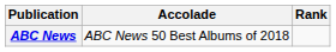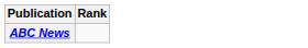 <table class="wikitable sortable plainrowheaders">
 <tr>
 <th scope="col">Publication</th>
-<th scope="col">Accolade</th>
 <th scope="col">Rank</th>
 </tr>
 <tr>
 <th scope="row"><em><a href='#'>ABC News</a></em></th>
-<td><em>ABC News</em> 50 Best Albums of 2018</td>
 <td></td>
 </tr>
 </table>
